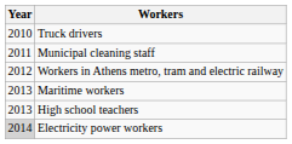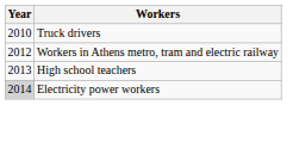 <table class="wikitable">
 <tr>
 <th>Year</th>
 <th>Workers</th>
 </tr>
 <tr>
 <td>2010</td>
 <td>Truck drivers</td>
 </tr>
 <tr>
-<td>2011</td>
-<td>Municipal cleaning staff</td>
-</tr>
-<tr>
 <td>2012</td>
 <td>Workers in Athens metro, tram and electric railway</td>
-</tr>
-<tr>
-<td>2013</td>
-<td>Maritime workers</td>
 </tr>
 <tr>
 <td>2013</td>
 <td>High school teachers</td>
 </tr>
 <tr>
 <td style="background: lightgrey;">2014</td>
 <td>Electricity power workers</td>
 </tr>
 </table>
